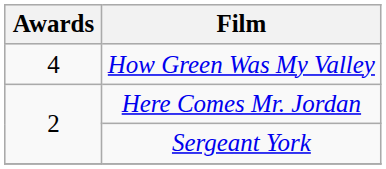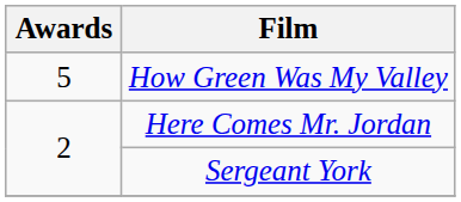 <table class="wikitable" rowspan="2" style="text-align:center;">
 <tr>
 <th scope="col" style="width:55px;">Awards</th>
 <th scope="col" style="text-align:center;">Film</th>
 </tr>
 <tr>
-<td rowspan=1, style="text-align:center">4</td>
+<td rowspan=1, style="text-align:center">5</td>
 <td><em><a href='#'>How Green Was My Valley</a></em></td>
 </tr>
 <tr>
 <td rowspan=2, style="text-align:center">2</td>
 <td><em><a href='#'>Here Comes Mr. Jordan</a></em></td>
 </tr>
 <tr>
 <td><em><a href='#'>Sergeant York</a></em></td>
 </tr>
 <tr>
 </tr>
 </table>
